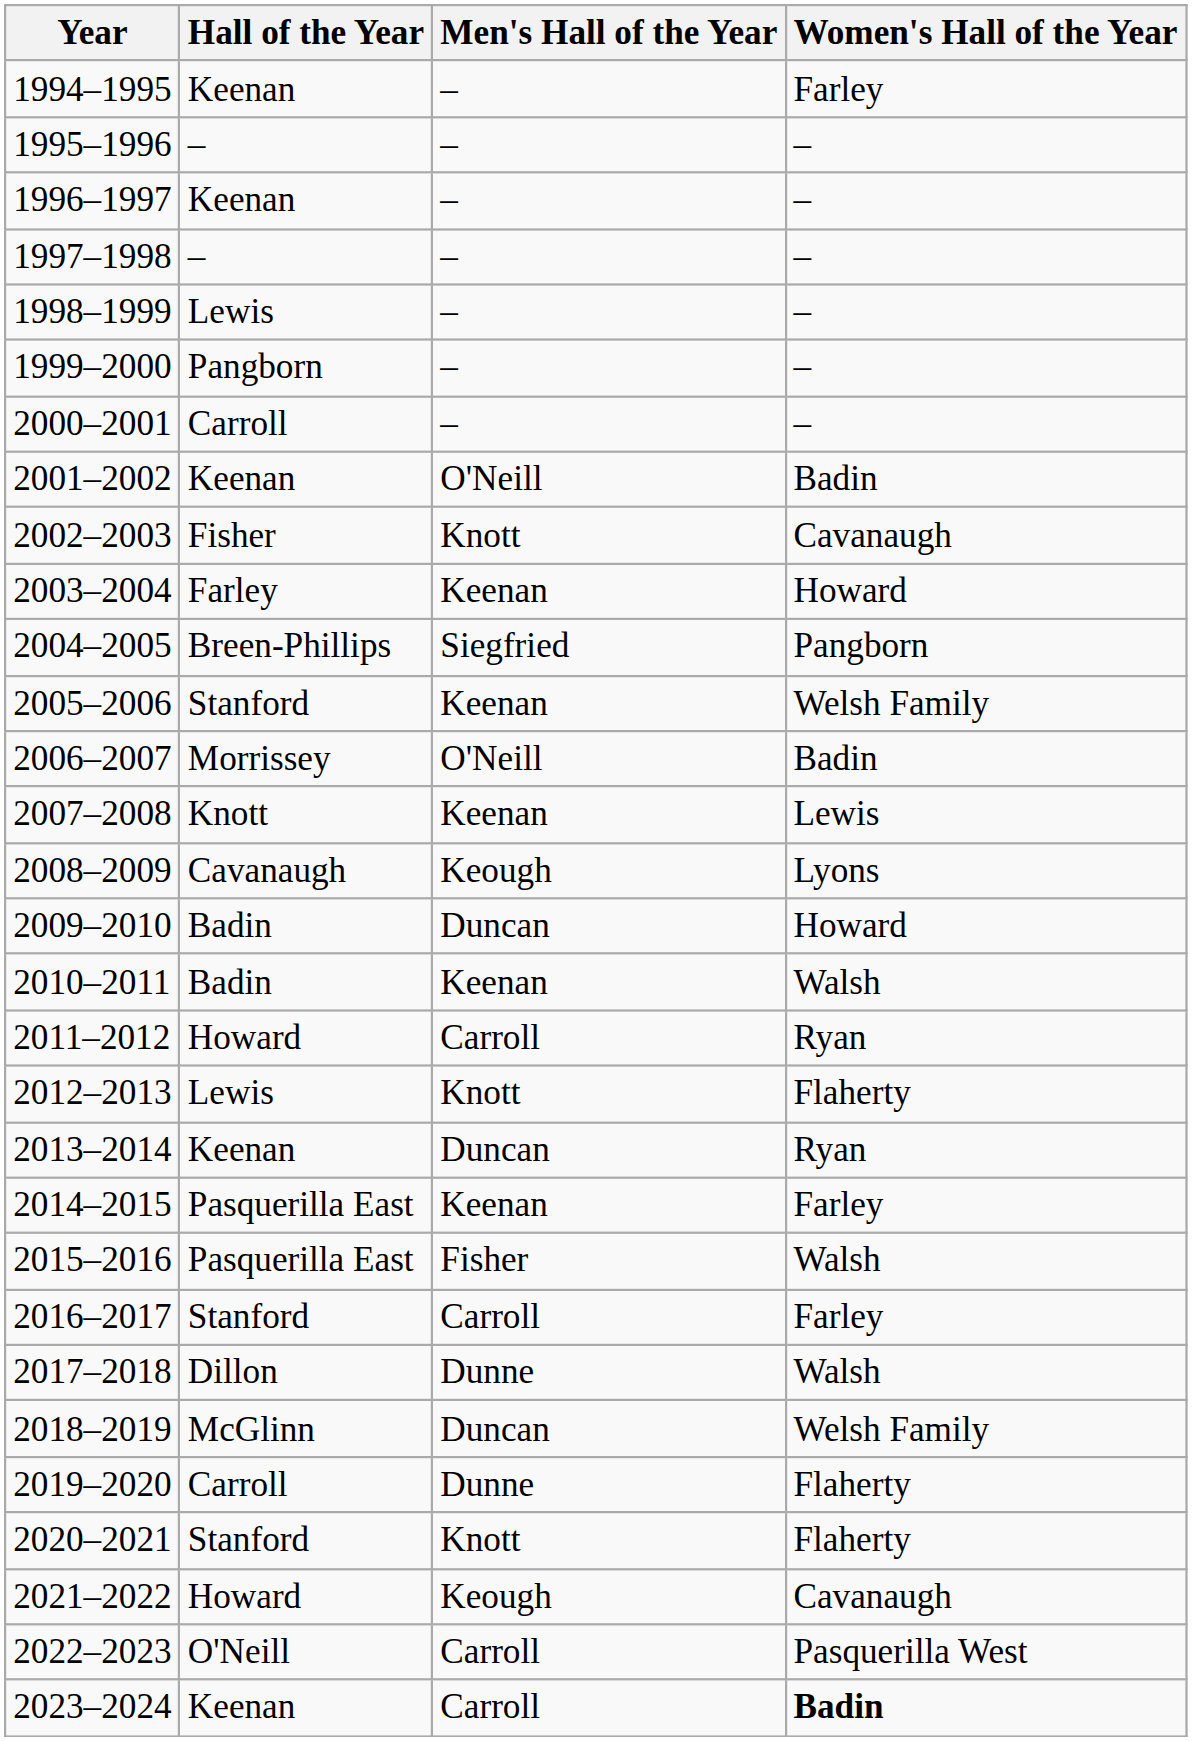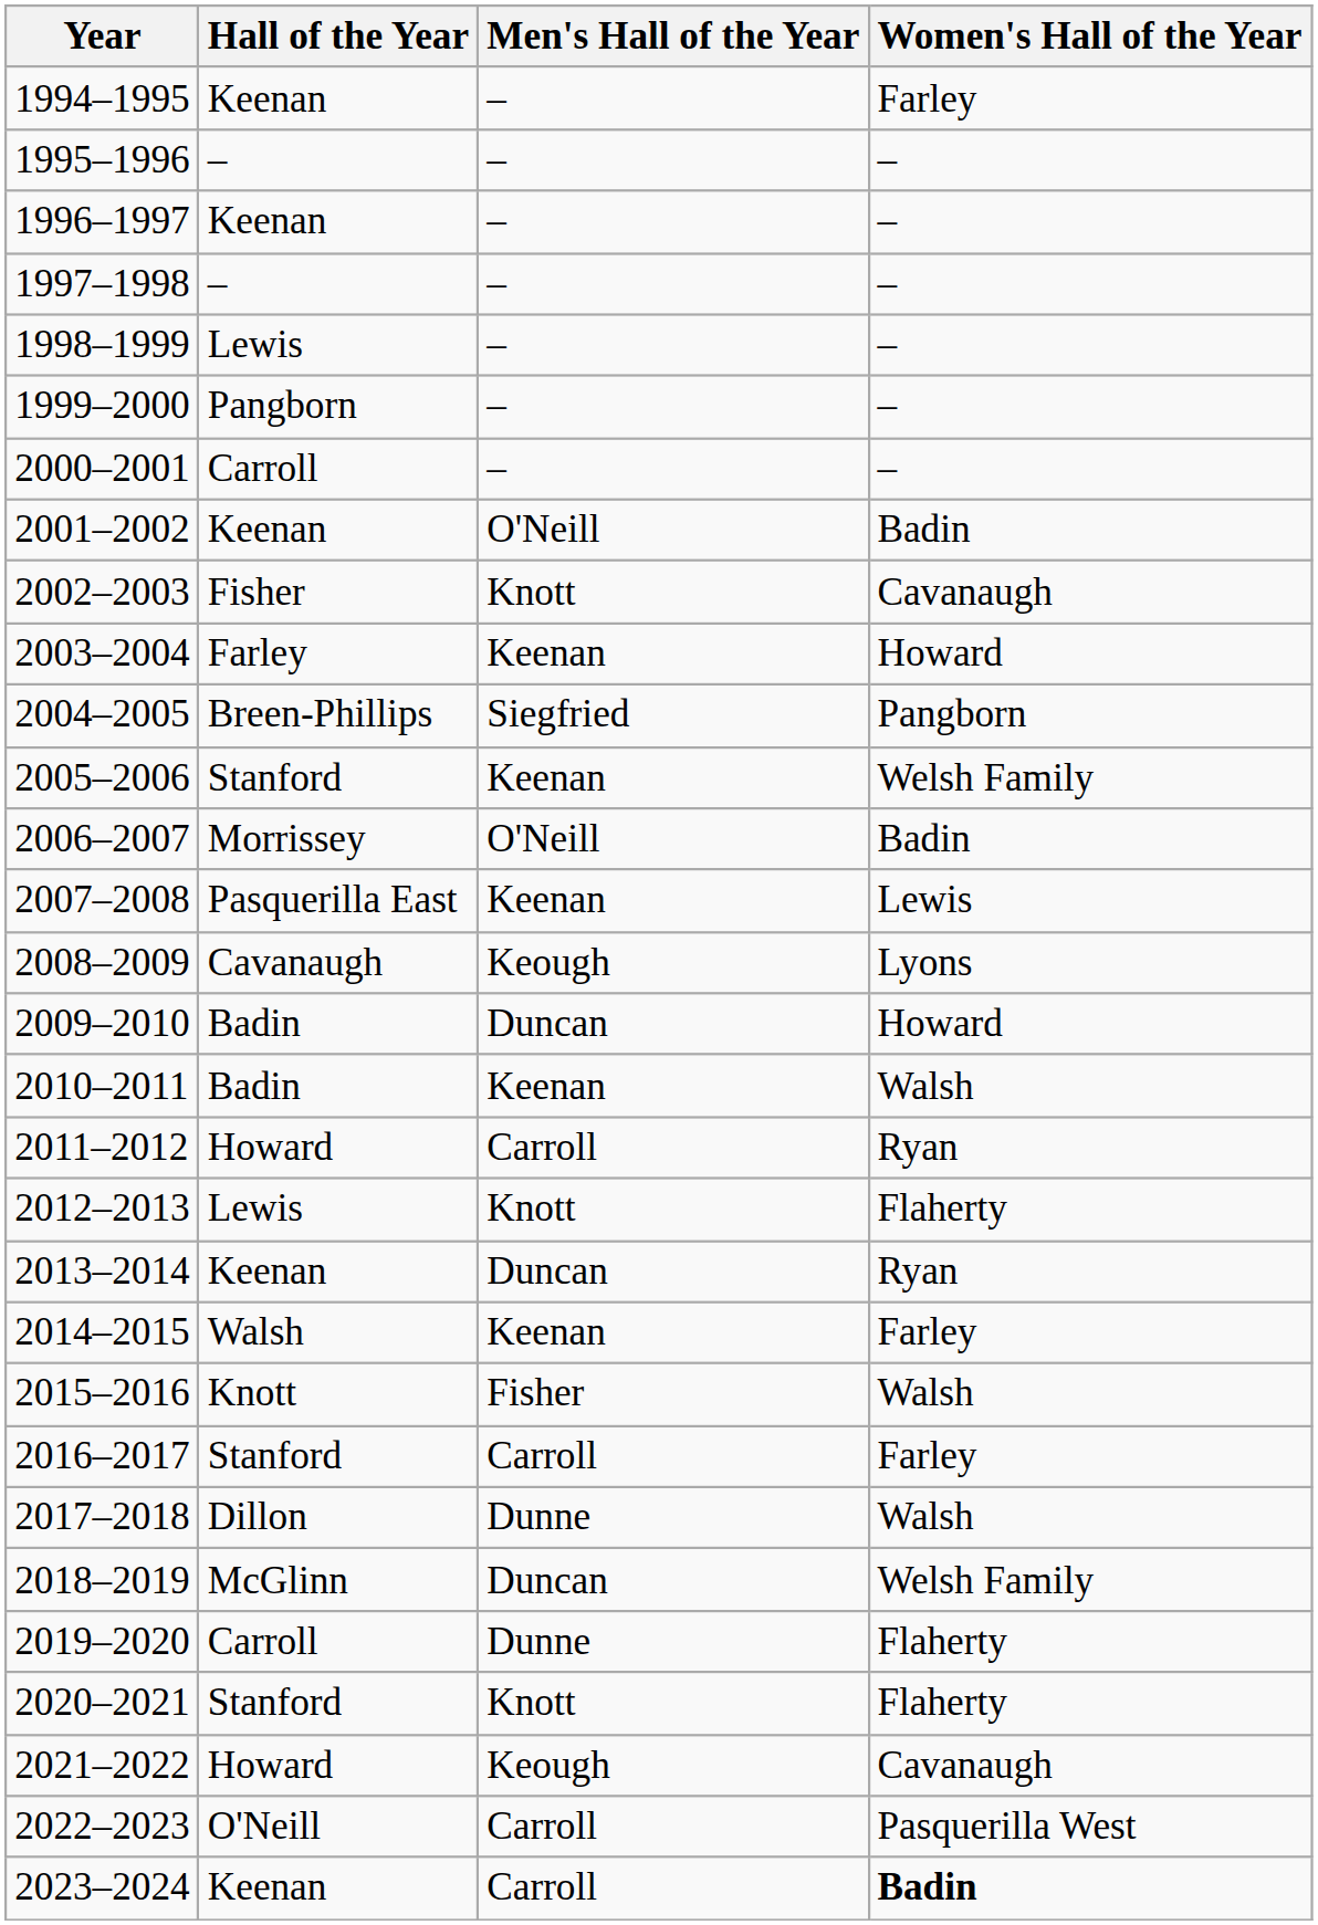 <table class="wikitable sortable">
 <tr>
 <th>Year</th>
 <th>Hall of the Year</th>
 <th>Men's Hall of the Year</th>
 <th>Women's Hall of the Year</th>
 </tr>
 <tr>
 <td>1994–1995</td>
 <td>Keenan</td>
 <td>–</td>
 <td>Farley</td>
 </tr>
 <tr>
 <td>1995–1996</td>
 <td>–</td>
 <td>–</td>
 <td>–</td>
 </tr>
 <tr>
 <td>1996–1997</td>
 <td>Keenan</td>
 <td>–</td>
 <td>–</td>
 </tr>
 <tr>
 <td>1997–1998</td>
 <td>–</td>
 <td>–</td>
 <td>–</td>
 </tr>
 <tr>
 <td>1998–1999</td>
 <td>Lewis</td>
 <td>–</td>
 <td>–</td>
 </tr>
 <tr>
 <td>1999–2000</td>
 <td>Pangborn</td>
 <td>–</td>
 <td>–</td>
 </tr>
 <tr>
 <td>2000–2001</td>
 <td>Carroll</td>
 <td>–</td>
 <td>–</td>
 </tr>
 <tr>
 <td>2001–2002</td>
 <td>Keenan</td>
 <td>O'Neill</td>
 <td>Badin</td>
 </tr>
 <tr>
 <td>2002–2003</td>
 <td>Fisher</td>
 <td>Knott</td>
 <td>Cavanaugh</td>
 </tr>
 <tr>
 <td>2003–2004</td>
 <td>Farley</td>
 <td>Keenan</td>
 <td>Howard</td>
 </tr>
 <tr>
 <td>2004–2005</td>
 <td>Breen-Phillips</td>
 <td>Siegfried</td>
 <td>Pangborn</td>
 </tr>
 <tr>
 <td>2005–2006</td>
 <td>Stanford</td>
 <td>Keenan</td>
 <td>Welsh Family</td>
 </tr>
 <tr>
 <td>2006–2007</td>
 <td>Morrissey</td>
 <td>O'Neill</td>
 <td>Badin</td>
 </tr>
 <tr>
 <td>2007–2008</td>
-<td>Knott</td>
+<td>Pasquerilla East</td>
 <td>Keenan</td>
 <td>Lewis</td>
 </tr>
 <tr>
 <td>2008–2009</td>
 <td>Cavanaugh</td>
 <td>Keough</td>
 <td>Lyons</td>
 </tr>
 <tr>
 <td>2009–2010</td>
 <td>Badin</td>
 <td>Duncan</td>
 <td>Howard</td>
 </tr>
 <tr>
 <td>2010–2011</td>
 <td>Badin</td>
 <td>Keenan</td>
 <td>Walsh</td>
 </tr>
 <tr>
 <td>2011–2012</td>
 <td>Howard</td>
 <td>Carroll</td>
 <td>Ryan</td>
 </tr>
 <tr>
 <td>2012–2013</td>
 <td>Lewis</td>
 <td>Knott</td>
 <td>Flaherty</td>
 </tr>
 <tr>
 <td>2013–2014</td>
 <td>Keenan</td>
 <td>Duncan</td>
 <td>Ryan</td>
 </tr>
 <tr>
 <td>2014–2015</td>
-<td>Pasquerilla East</td>
+<td>Walsh</td>
 <td>Keenan</td>
 <td>Farley</td>
 </tr>
 <tr>
 <td>2015–2016</td>
-<td>Pasquerilla East</td>
+<td>Knott</td>
 <td>Fisher</td>
 <td>Walsh</td>
 </tr>
 <tr>
 <td>2016–2017</td>
 <td>Stanford</td>
 <td>Carroll</td>
 <td>Farley</td>
 </tr>
 <tr>
 <td>2017–2018</td>
 <td>Dillon</td>
 <td>Dunne</td>
 <td>Walsh</td>
 </tr>
 <tr>
 <td>2018–2019</td>
 <td>McGlinn</td>
 <td>Duncan</td>
 <td>Welsh Family</td>
 </tr>
 <tr>
 <td>2019–2020</td>
 <td>Carroll</td>
 <td>Dunne</td>
 <td>Flaherty</td>
 </tr>
 <tr>
 <td>2020–2021</td>
 <td>Stanford</td>
 <td>Knott</td>
 <td>Flaherty</td>
 </tr>
 <tr>
 <td>2021–2022</td>
 <td>Howard</td>
 <td>Keough</td>
 <td>Cavanaugh</td>
 </tr>
 <tr>
 <td>2022–2023</td>
 <td>O'Neill</td>
 <td>Carroll</td>
 <td>Pasquerilla West</td>
 </tr>
 <tr>
 <td>2023–2024</td>
 <td>Keenan</td>
 <td>Carroll</td>
 <td><strong>Badin</strong></td>
 </tr>
 </table>
